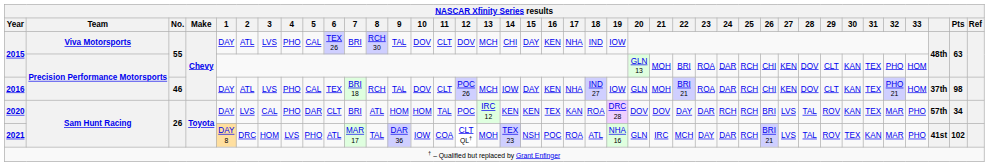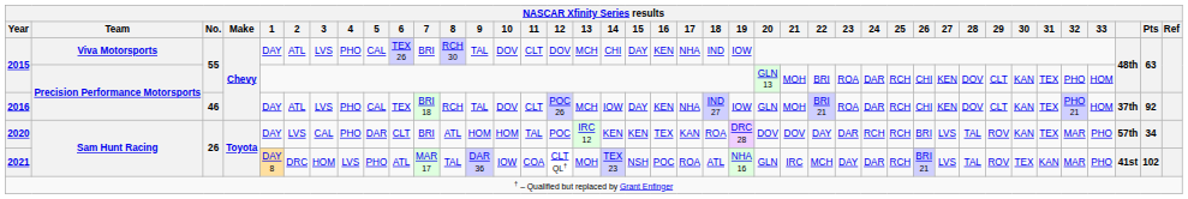 <table class="wikitable" style="text-align:center; font-size:75%">
 <tr>
 <th colspan=40><a href='#'>NASCAR Xfinity Series</a> results</th>
 </tr>
 <tr>
 <th>Year</th>
 <th>Team</th>
 <th>No.</th>
 <th>Make</th>
 <th>1</th>
 <th>2</th>
 <th>3</th>
 <th>4</th>
 <th>5</th>
 <th>6</th>
 <th>7</th>
 <th>8</th>
 <th>9</th>
 <th>10</th>
 <th>11</th>
 <th>12</th>
 <th>13</th>
 <th>14</th>
 <th>15</th>
 <th>16</th>
 <th>17</th>
 <th>18</th>
 <th>19</th>
 <th>20</th>
 <th>21</th>
 <th>22</th>
 <th>23</th>
 <th>24</th>
 <th>25</th>
 <th>26</th>
 <th>27</th>
 <th>28</th>
 <th>29</th>
 <th>30</th>
 <th>31</th>
 <th>32</th>
 <th>33</th>
 <th></th>
 <th>Pts</th>
 <th>Ref</th>
 </tr>
 <tr>
 <th rowspan=2><a href='#'>2015</a></th>
 <th><a href='#'>Viva Motorsports</a></th>
 <th rowspan=2>55</th>
 <th rowspan=3><a href='#'>Chevy</a></th>
 <td><a href='#'>DAY</a></td>
 <td><a href='#'>ATL</a></td>
 <td><a href='#'>LVS</a></td>
 <td><a href='#'>PHO</a></td>
 <td><a href='#'>CAL</a></td>
 <td style="background:#CFCFFF;"><a href='#'>TEX</a><br><small>26</small></td>
 <td><a href='#'>BRI</a></td>
 <td style="background:#CFCFFF;"><a href='#'>RCH</a><br><small>30</small></td>
 <td><a href='#'>TAL</a></td>
 <td><a href='#'>DOV</a></td>
 <td><a href='#'>CLT</a></td>
 <td><a href='#'>DOV</a></td>
 <td><a href='#'>MCH</a></td>
 <td><a href='#'>CHI</a></td>
 <td><a href='#'>DAY</a></td>
 <td><a href='#'>KEN</a></td>
 <td><a href='#'>NHA</a></td>
 <td><a href='#'>IND</a></td>
 <td><a href='#'>IOW</a></td>
 <td colspan=14></td>
 <th rowspan=2>48th</th>
 <th rowspan=2>63</th>
 <th rowspan=2></th>
 </tr>
 <tr>
 <th rowspan=2><a href='#'>Precision Performance Motorsports</a></th>
 <td colspan=19></td>
 <td style="background:#DFFFDF;"><a href='#'>GLN</a><br><small>13</small></td>
 <td><a href='#'>MOH</a></td>
 <td><a href='#'>BRI</a></td>
 <td><a href='#'>ROA</a></td>
 <td><a href='#'>DAR</a></td>
 <td><a href='#'>RCH</a></td>
 <td><a href='#'>CHI</a></td>
 <td><a href='#'>KEN</a></td>
 <td><a href='#'>DOV</a></td>
 <td><a href='#'>CLT</a></td>
 <td><a href='#'>KAN</a></td>
 <td><a href='#'>TEX</a></td>
 <td><a href='#'>PHO</a></td>
 <td><a href='#'>HOM</a></td>
 </tr>
 <tr>
 <th><a href='#'>2016</a></th>
 <th>46</th>
 <td><a href='#'>DAY</a></td>
 <td><a href='#'>ATL</a></td>
 <td><a href='#'>LVS</a></td>
 <td><a href='#'>PHO</a></td>
 <td><a href='#'>CAL</a></td>
 <td><a href='#'>TEX</a></td>
 <td style="background:#DFFFDF;"><a href='#'>BRI</a><br><small>18</small></td>
 <td><a href='#'>RCH</a></td>
 <td><a href='#'>TAL</a></td>
 <td><a href='#'>DOV</a></td>
 <td><a href='#'>CLT</a></td>
 <td style="background:#CFCFFF;"><a href='#'>POC</a><br><small>26</small></td>
 <td><a href='#'>MCH</a></td>
 <td><a href='#'>IOW</a></td>
 <td><a href='#'>DAY</a></td>
 <td><a href='#'>KEN</a></td>
 <td><a href='#'>NHA</a></td>
 <td style="background:#CFCFFF;"><a href='#'>IND</a><br><small>27</small></td>
 <td><a href='#'>IOW</a></td>
 <td><a href='#'>GLN</a></td>
 <td><a href='#'>MOH</a></td>
 <td style="background:#CFCFFF;"><a href='#'>BRI</a><br><small>21</small></td>
 <td><a href='#'>ROA</a></td>
 <td><a href='#'>DAR</a></td>
 <td><a href='#'>RCH</a></td>
 <td><a href='#'>CHI</a></td>
 <td><a href='#'>KEN</a></td>
 <td><a href='#'>DOV</a></td>
 <td><a href='#'>CLT</a></td>
 <td><a href='#'>KAN</a></td>
 <td><a href='#'>TEX</a></td>
 <td style="background:#CFCFFF;"><a href='#'>PHO</a><br><small>21</small></td>
 <td><a href='#'>HOM</a></td>
 <th>37th</th>
-<th>98</th>
+<th>92</th>
 <th></th>
 </tr>
 <tr>
 <th><a href='#'>2020</a></th>
 <th rowspan=2><a href='#'>Sam Hunt Racing</a></th>
 <th rowspan=2>26</th>
 <th rowspan=2><a href='#'>Toyota</a></th>
 <td><a href='#'>DAY</a></td>
 <td><a href='#'>LVS</a></td>
 <td><a href='#'>CAL</a></td>
 <td><a href='#'>PHO</a></td>
 <td><a href='#'>DAR</a></td>
 <td><a href='#'>CLT</a></td>
 <td><a href='#'>BRI</a></td>
 <td><a href='#'>ATL</a></td>
 <td><a href='#'>HOM</a></td>
 <td><a href='#'>HOM</a></td>
 <td><a href='#'>TAL</a></td>
 <td><a href='#'>POC</a></td>
 <td style="background:#DFFFDF;"><a href='#'>IRC</a><br><small>12</small></td>
 <td><a href='#'>KEN</a></td>
 <td><a href='#'>KEN</a></td>
 <td><a href='#'>TEX</a></td>
 <td><a href='#'>KAN</a></td>
 <td><a href='#'>ROA</a></td>
 <td style="background:#EFCFFF;"><a href='#'>DRC</a><br><small>28</small></td>
 <td><a href='#'>DOV</a></td>
 <td><a href='#'>DOV</a></td>
 <td><a href='#'>DAY</a></td>
 <td><a href='#'>DAR</a></td>
 <td><a href='#'>RCH</a></td>
 <td><a href='#'>RCH</a></td>
 <td><a href='#'>BRI</a></td>
 <td><a href='#'>LVS</a></td>
 <td><a href='#'>TAL</a></td>
 <td><a href='#'>ROV</a></td>
 <td><a href='#'>KAN</a></td>
 <td><a href='#'>TEX</a></td>
 <td><a href='#'>MAR</a></td>
 <td><a href='#'>PHO</a></td>
 <th>57th</th>
 <th>34</th>
 <th></th>
 </tr>
 <tr>
 <th><a href='#'>2021</a></th>
 <td style="background:#FFDF9F;"><a href='#'>DAY</a><br><small>8</small></td>
 <td><a href='#'>DRC</a></td>
 <td><a href='#'>HOM</a></td>
 <td><a href='#'>LVS</a></td>
 <td><a href='#'>PHO</a></td>
 <td><a href='#'>ATL</a></td>
 <td style="background:#DFFFDF;"><a href='#'>MAR</a><br><small>17</small></td>
 <td><a href='#'>TAL</a></td>
 <td style="background:#CFCFFF;"><a href='#'>DAR</a><br><small>36</small></td>
 <td><a href='#'>IOW</a></td>
 <td><a href='#'>COA</a></td>
 <td style="background:#FFFFFF;"><a href='#'>CLT</a><br><small>QL<sup>†</sup></small></td>
 <td><a href='#'>MOH</a></td>
 <td style="background:#CFCFFF;"><a href='#'>TEX</a><br><small>23</small></td>
 <td><a href='#'>NSH</a></td>
 <td><a href='#'>POC</a></td>
 <td><a href='#'>ROA</a></td>
 <td><a href='#'>ATL</a></td>
 <td style="background:#DFFFDF;"><a href='#'>NHA</a><br><small>16</small></td>
 <td><a href='#'>GLN</a></td>
 <td><a href='#'>IRC</a></td>
 <td><a href='#'>MCH</a></td>
 <td><a href='#'>DAY</a></td>
 <td><a href='#'>DAR</a></td>
 <td><a href='#'>RCH</a></td>
 <td style="background:#CFCFFF;"><a href='#'>BRI</a><br><small>21</small></td>
 <td><a href='#'>LVS</a></td>
 <td><a href='#'>TAL</a></td>
 <td><a href='#'>ROV</a></td>
 <td><a href='#'>TEX</a></td>
 <td><a href='#'>KAN</a></td>
 <td><a href='#'>MAR</a></td>
 <td><a href='#'>PHO</a></td>
 <th>41st</th>
 <th>102</th>
 <th></th>
 </tr>
 <tr>
 <td colspan=43><small><sup>†</sup> – Qualified but replaced by <a href='#'>Grant Enfinger</a></small></td>
 </tr>
 </table>
